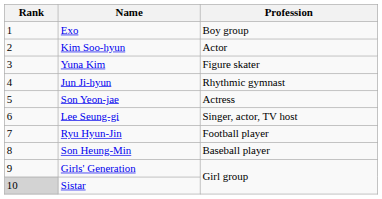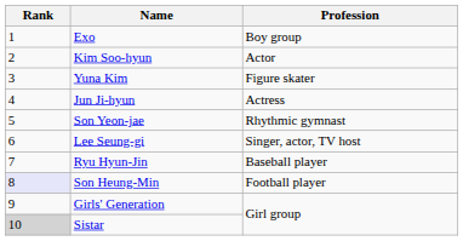 <table class="wikitable" style="width:550px">
 <tr>
 <th>Rank</th>
 <th>Name</th>
 <th>Profession</th>
 </tr>
 <tr>
 <td>1</td>
 <td><a href='#'>Exo</a></td>
 <td>Boy group</td>
 </tr>
 <tr>
 <td>2</td>
 <td><a href='#'>Kim Soo-hyun</a></td>
 <td>Actor</td>
 </tr>
 <tr>
 <td>3</td>
 <td><a href='#'>Yuna Kim</a></td>
 <td>Figure skater</td>
 </tr>
 <tr>
 <td>4</td>
 <td><a href='#'>Jun Ji-hyun</a></td>
-<td>Rhythmic gymnast</td>
+<td>Actress</td>
 </tr>
 <tr>
 <td>5</td>
 <td><a href='#'>Son Yeon-jae</a></td>
-<td>Actress</td>
+<td>Rhythmic gymnast</td>
 </tr>
 <tr>
 <td>6</td>
 <td><a href='#'>Lee Seung-gi</a></td>
 <td>Singer, actor, TV host</td>
 </tr>
 <tr>
 <td>7</td>
 <td><a href='#'>Ryu Hyun-Jin</a></td>
-<td>Football player</td>
+<td>Baseball player</td>
 </tr>
 <tr>
-<td>8</td>
+<td style="background: lavender;">8</td>
 <td><a href='#'>Son Heung-Min</a></td>
-<td>Baseball player</td>
+<td>Football player</td>
 </tr>
 <tr>
 <td>9</td>
 <td><a href='#'>Girls' Generation</a></td>
 <td rowspan="2">Girl group</td>
 </tr>
 <tr>
 <td style="background: lightgrey;">10</td>
 <td><a href='#'>Sistar</a></td>
 </tr>
 </table>
